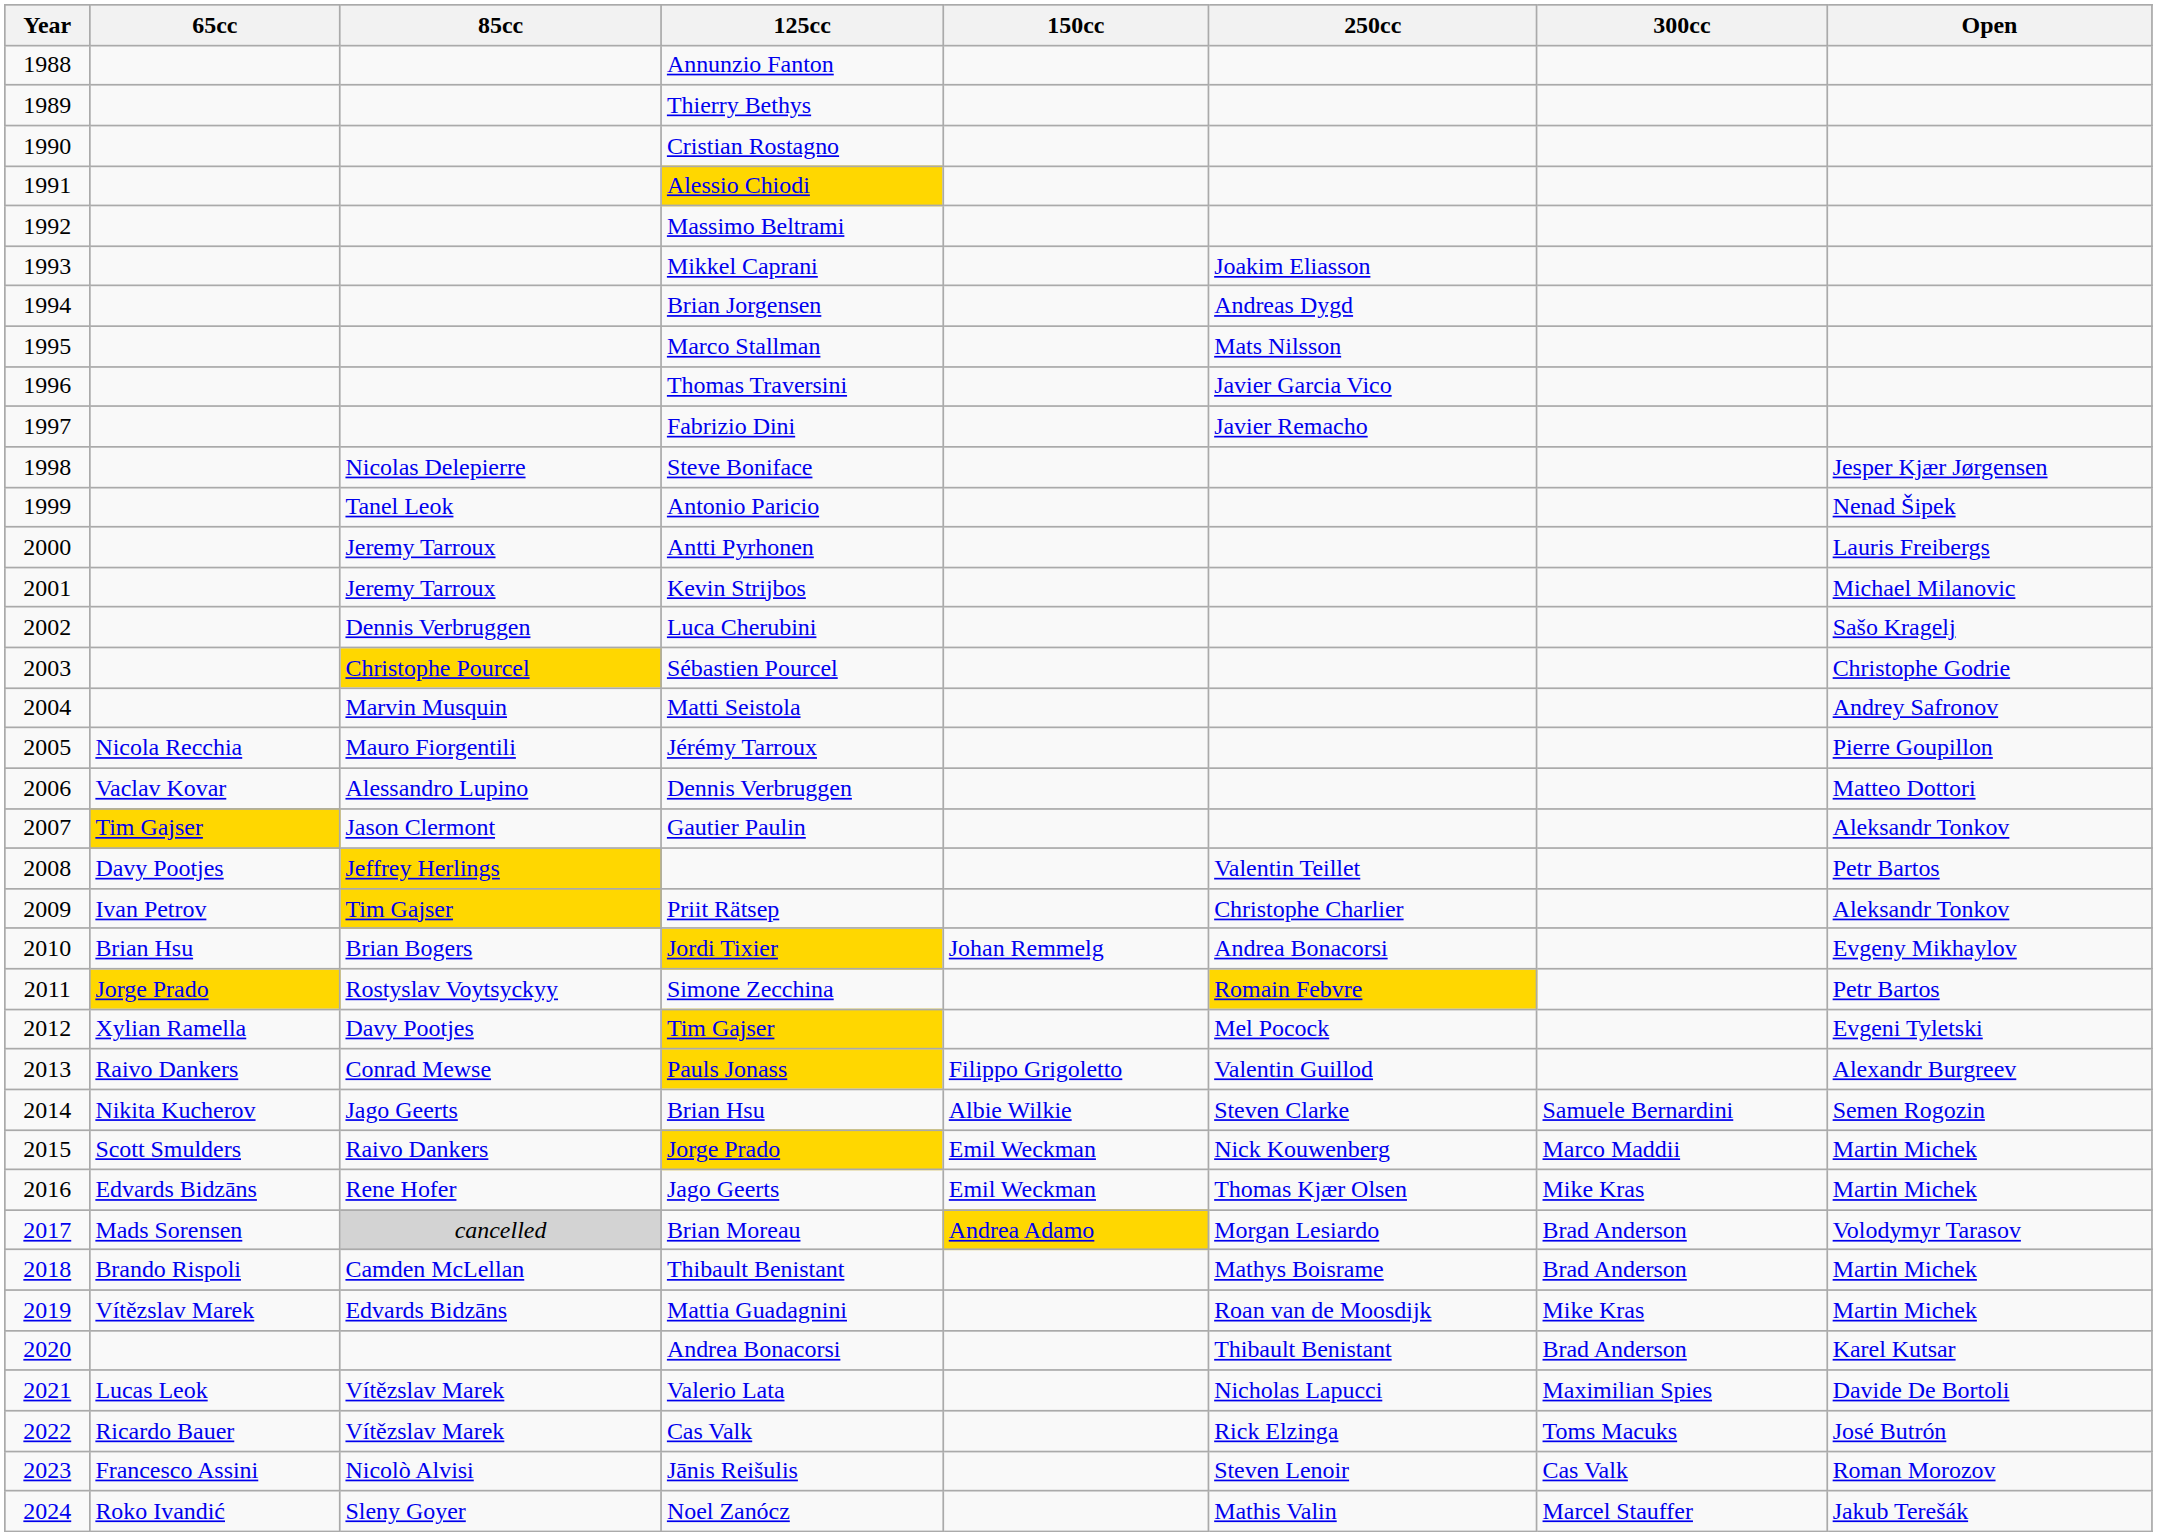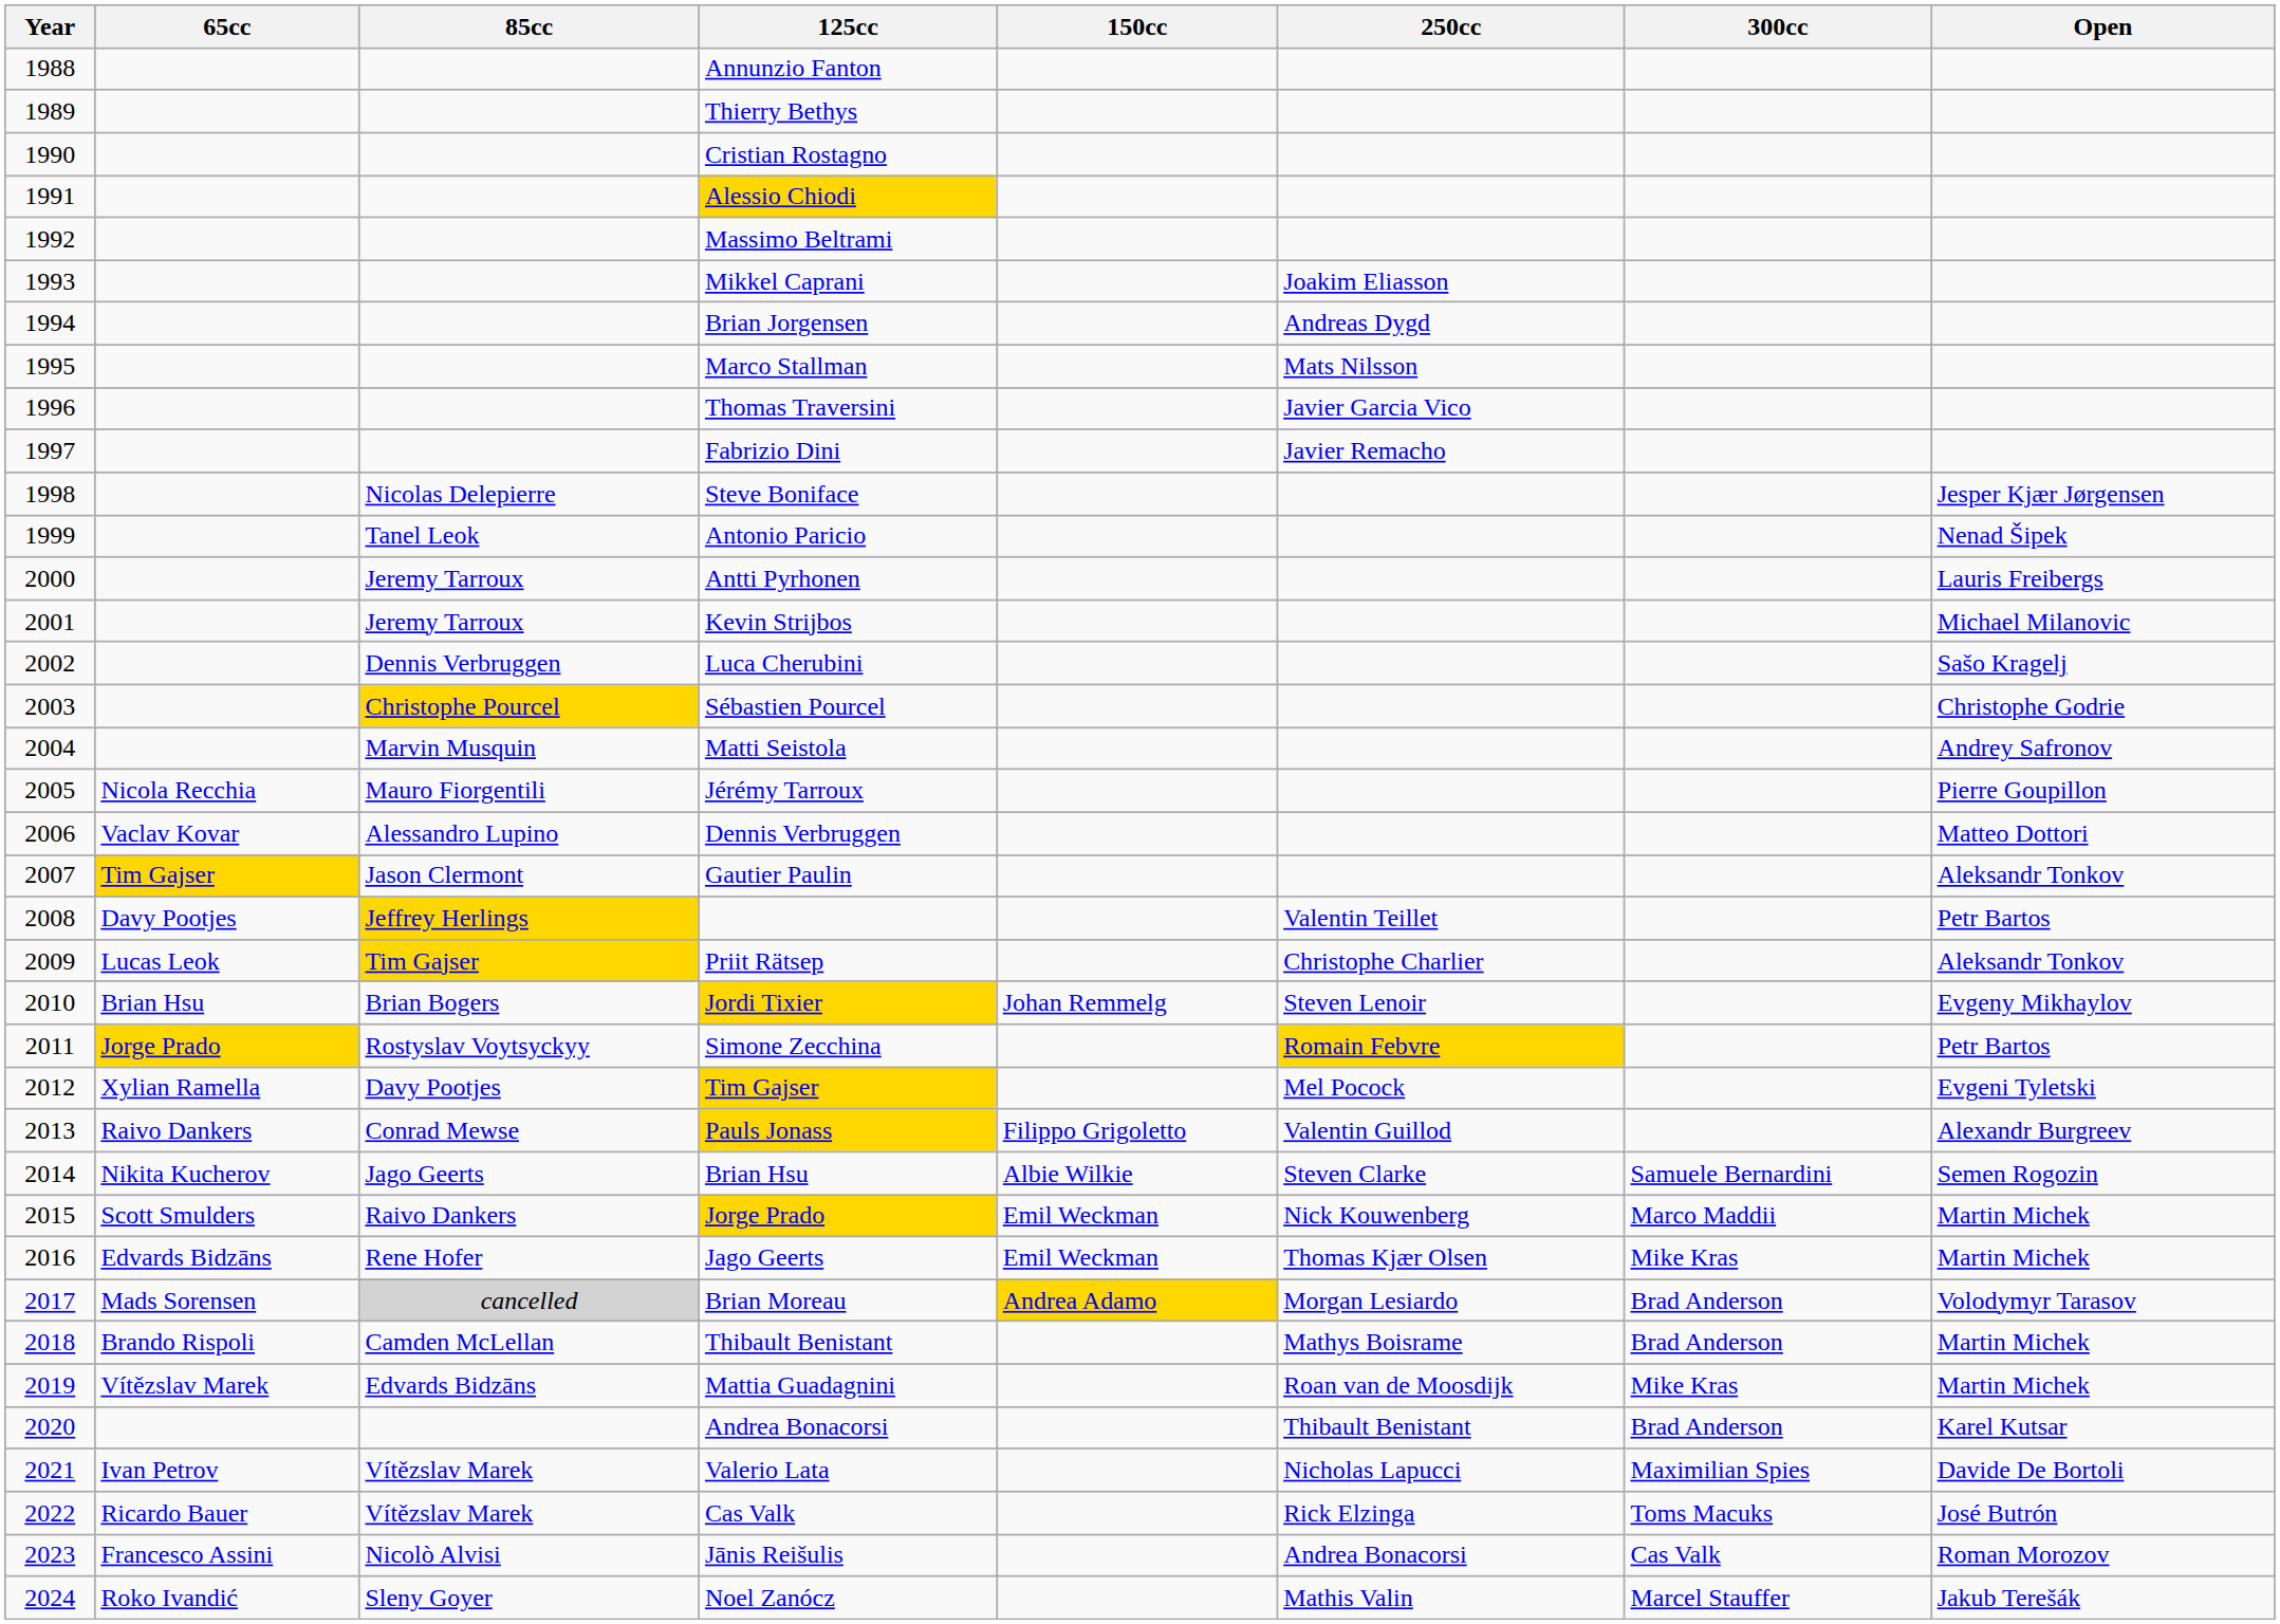 <table class="wikitable" width=100% style="font-size:88%; text-align:left;">
 <tr>
 <th>Year</th>
 <th>65cc</th>
 <th>85cc</th>
 <th>125cc</th>
 <th>150cc</th>
 <th>250cc</th>
 <th>300cc</th>
 <th>Open</th>
 </tr>
 <tr>
 <td align=center>1988</td>
 <td></td>
 <td></td>
 <td> <a href='#'>Annunzio Fanton</a></td>
 <td></td>
 <td></td>
 <td></td>
 <td></td>
 </tr>
 <tr>
 <td align=center>1989</td>
 <td></td>
 <td></td>
 <td> <a href='#'>Thierry Bethys</a></td>
 <td></td>
 <td></td>
 <td></td>
 <td></td>
 </tr>
 <tr>
 <td align=center>1990</td>
 <td></td>
 <td></td>
 <td> <a href='#'>Cristian Rostagno</a></td>
 <td></td>
 <td></td>
 <td></td>
 <td></td>
 </tr>
 <tr>
 <td align=center>1991</td>
 <td></td>
 <td></td>
 <td bgcolor=gold> <a href='#'>Alessio Chiodi</a></td>
 <td></td>
 <td></td>
 <td></td>
 <td></td>
 </tr>
 <tr>
 <td align=center>1992</td>
 <td></td>
 <td></td>
 <td> <a href='#'>Massimo Beltrami</a></td>
 <td></td>
 <td></td>
 <td></td>
 <td></td>
 </tr>
 <tr>
 <td align=center>1993</td>
 <td></td>
 <td></td>
 <td> <a href='#'>Mikkel Caprani</a></td>
 <td></td>
 <td> <a href='#'>Joakim Eliasson</a></td>
 <td></td>
 <td></td>
 </tr>
 <tr>
 <td align=center>1994</td>
 <td></td>
 <td></td>
 <td> <a href='#'>Brian Jorgensen</a></td>
 <td></td>
 <td> <a href='#'>Andreas Dygd</a></td>
 <td></td>
 <td></td>
 </tr>
 <tr>
 <td align=center>1995</td>
 <td></td>
 <td></td>
 <td> <a href='#'>Marco Stallman</a></td>
 <td></td>
 <td> <a href='#'>Mats Nilsson</a></td>
 <td></td>
 <td></td>
 </tr>
 <tr>
 <td align=center>1996</td>
 <td></td>
 <td></td>
 <td> <a href='#'>Thomas Traversini</a></td>
 <td></td>
 <td> <a href='#'>Javier Garcia Vico</a></td>
 <td></td>
 <td></td>
 </tr>
 <tr>
 <td align=center>1997</td>
 <td></td>
 <td></td>
 <td> <a href='#'>Fabrizio Dini</a></td>
 <td></td>
 <td> <a href='#'>Javier Remacho</a></td>
 <td></td>
 <td></td>
 </tr>
 <tr>
 <td align=center>1998</td>
 <td></td>
 <td> <a href='#'>Nicolas Delepierre</a></td>
 <td> <a href='#'>Steve Boniface</a></td>
 <td></td>
 <td></td>
 <td></td>
 <td> <a href='#'>Jesper Kjær Jørgensen</a></td>
 </tr>
 <tr>
 <td align=center>1999</td>
 <td></td>
 <td> <a href='#'>Tanel Leok</a></td>
 <td> <a href='#'>Antonio Paricio</a></td>
 <td></td>
 <td></td>
 <td></td>
 <td> <a href='#'>Nenad Šipek</a></td>
 </tr>
 <tr>
 <td align=center>2000</td>
 <td></td>
 <td> <a href='#'>Jeremy Tarroux</a></td>
 <td> <a href='#'>Antti Pyrhonen</a></td>
 <td></td>
 <td></td>
 <td></td>
 <td> <a href='#'>Lauris Freibergs</a></td>
 </tr>
 <tr>
 <td align=center>2001</td>
 <td></td>
 <td> <a href='#'>Jeremy Tarroux</a></td>
 <td> <a href='#'>Kevin Strijbos</a></td>
 <td></td>
 <td></td>
 <td></td>
 <td> <a href='#'>Michael Milanovic</a></td>
 </tr>
 <tr>
 <td align=center>2002</td>
 <td></td>
 <td> <a href='#'>Dennis Verbruggen</a></td>
 <td> <a href='#'>Luca Cherubini</a></td>
 <td></td>
 <td></td>
 <td></td>
 <td> <a href='#'>Sašo Kragelj</a></td>
 </tr>
 <tr>
 <td align=center>2003</td>
 <td></td>
 <td bgcolor=gold> <a href='#'>Christophe Pourcel</a></td>
 <td> <a href='#'>Sébastien Pourcel</a></td>
 <td></td>
 <td></td>
 <td></td>
 <td> <a href='#'>Christophe Godrie</a></td>
 </tr>
 <tr>
 <td align=center>2004</td>
 <td></td>
 <td> <a href='#'>Marvin Musquin</a></td>
 <td> <a href='#'>Matti Seistola</a></td>
 <td></td>
 <td></td>
 <td></td>
 <td> <a href='#'>Andrey Safronov</a></td>
 </tr>
 <tr>
 <td align=center>2005</td>
 <td> <a href='#'>Nicola Recchia</a></td>
 <td> <a href='#'>Mauro Fiorgentili</a></td>
 <td> <a href='#'>Jérémy Tarroux</a></td>
 <td></td>
 <td></td>
 <td></td>
 <td> <a href='#'>Pierre Goupillon</a></td>
 </tr>
 <tr>
 <td align=center>2006</td>
 <td> <a href='#'>Vaclav Kovar</a></td>
 <td> <a href='#'>Alessandro Lupino</a></td>
 <td> <a href='#'>Dennis Verbruggen</a></td>
 <td></td>
 <td></td>
 <td></td>
 <td> <a href='#'>Matteo Dottori</a></td>
 </tr>
 <tr>
 <td align=center>2007</td>
 <td bgcolor=gold> <a href='#'>Tim Gajser</a></td>
 <td> <a href='#'>Jason Clermont</a></td>
 <td> <a href='#'>Gautier Paulin</a></td>
 <td></td>
 <td></td>
 <td></td>
 <td> <a href='#'>Aleksandr Tonkov</a></td>
 </tr>
 <tr>
 <td align=center>2008</td>
 <td> <a href='#'>Davy Pootjes</a></td>
 <td bgcolor=gold> <a href='#'>Jeffrey Herlings</a></td>
 <td></td>
 <td></td>
 <td> <a href='#'>Valentin Teillet</a></td>
 <td></td>
 <td> <a href='#'>Petr Bartos</a></td>
 </tr>
 <tr>
 <td align=center>2009</td>
-<td> <a href='#'>Ivan Petrov</a></td>
+<td> <a href='#'>Lucas Leok</a></td>
 <td bgcolor=gold> <a href='#'>Tim Gajser</a></td>
 <td> <a href='#'>Priit Rätsep</a></td>
 <td></td>
 <td> <a href='#'>Christophe Charlier</a></td>
 <td></td>
 <td> <a href='#'>Aleksandr Tonkov</a></td>
 </tr>
 <tr>
 <td align=center>2010</td>
 <td> <a href='#'>Brian Hsu</a></td>
 <td> <a href='#'>Brian Bogers</a></td>
 <td bgcolor=gold> <a href='#'>Jordi Tixier</a></td>
 <td> <a href='#'>Johan Remmelg</a></td>
-<td> <a href='#'>Andrea Bonacorsi</a></td>
+<td> <a href='#'>Steven Lenoir</a></td>
 <td></td>
 <td> <a href='#'>Evgeny Mikhaylov</a></td>
 </tr>
 <tr>
 <td align=center>2011</td>
 <td bgcolor=gold> <a href='#'>Jorge Prado</a></td>
 <td> <a href='#'>Rostyslav Voytsyckyy</a></td>
 <td> <a href='#'>Simone Zecchina</a></td>
 <td></td>
 <td bgcolor=gold> <a href='#'>Romain Febvre</a></td>
 <td></td>
 <td> <a href='#'>Petr Bartos</a></td>
 </tr>
 <tr>
 <td align=center>2012</td>
 <td> <a href='#'>Xylian Ramella</a></td>
 <td> <a href='#'>Davy Pootjes</a></td>
 <td bgcolor=gold> <a href='#'>Tim Gajser</a></td>
 <td></td>
 <td> <a href='#'>Mel Pocock</a></td>
 <td></td>
 <td> <a href='#'>Evgeni Tyletski</a></td>
 </tr>
 <tr>
 <td align=center>2013</td>
 <td> <a href='#'>Raivo Dankers</a></td>
 <td> <a href='#'>Conrad Mewse</a></td>
 <td bgcolor=gold> <a href='#'>Pauls Jonass</a></td>
 <td> <a href='#'>Filippo Grigoletto</a></td>
 <td> <a href='#'>Valentin Guillod</a></td>
 <td></td>
 <td> <a href='#'>Alexandr Burgreev</a></td>
 </tr>
 <tr>
 <td align=center>2014</td>
 <td> <a href='#'>Nikita Kucherov</a></td>
 <td> <a href='#'>Jago Geerts</a></td>
 <td> <a href='#'>Brian Hsu</a></td>
 <td> <a href='#'>Albie Wilkie</a></td>
 <td> <a href='#'>Steven Clarke</a></td>
 <td> <a href='#'>Samuele Bernardini</a></td>
 <td> <a href='#'>Semen Rogozin</a></td>
 </tr>
 <tr>
 <td align=center>2015</td>
 <td> <a href='#'>Scott Smulders</a></td>
 <td> <a href='#'>Raivo Dankers</a></td>
 <td bgcolor=gold> <a href='#'>Jorge Prado</a></td>
 <td> <a href='#'>Emil Weckman</a></td>
 <td> <a href='#'>Nick Kouwenberg</a></td>
 <td> <a href='#'>Marco Maddii</a></td>
 <td> <a href='#'>Martin Michek</a></td>
 </tr>
 <tr>
 <td align=center>2016</td>
 <td> <a href='#'>Edvards Bidzāns</a></td>
 <td> <a href='#'>Rene Hofer</a></td>
 <td> <a href='#'>Jago Geerts</a></td>
 <td> <a href='#'>Emil Weckman</a></td>
 <td> <a href='#'>Thomas Kjær Olsen</a></td>
 <td> <a href='#'>Mike Kras</a></td>
 <td> <a href='#'>Martin Michek</a></td>
 </tr>
 <tr>
 <td align=center><a href='#'>2017</a></td>
 <td> <a href='#'>Mads Sorensen</a></td>
 <td align=center bgcolor=lightgrey><em>cancelled</em></td>
 <td> <a href='#'>Brian Moreau</a></td>
 <td bgcolor=gold> <a href='#'>Andrea Adamo</a></td>
 <td> <a href='#'>Morgan Lesiardo</a></td>
 <td> <a href='#'>Brad Anderson</a></td>
 <td> <a href='#'>Volodymyr Tarasov</a></td>
 </tr>
 <tr>
 <td align=center><a href='#'>2018</a></td>
 <td> <a href='#'>Brando Rispoli</a></td>
 <td> <a href='#'>Camden McLellan</a></td>
 <td> <a href='#'>Thibault Benistant</a></td>
 <td></td>
 <td> <a href='#'>Mathys Boisrame</a></td>
 <td> <a href='#'>Brad Anderson</a></td>
 <td> <a href='#'>Martin Michek</a></td>
 </tr>
 <tr>
 <td align=center><a href='#'>2019</a></td>
 <td> <a href='#'>Vítězslav Marek</a></td>
 <td> <a href='#'>Edvards Bidzāns</a></td>
 <td> <a href='#'>Mattia Guadagnini</a></td>
 <td></td>
 <td> <a href='#'>Roan van de Moosdijk</a></td>
 <td> <a href='#'>Mike Kras</a></td>
 <td> <a href='#'>Martin Michek</a></td>
 </tr>
 <tr>
 <td align=center><a href='#'>2020</a></td>
 <td></td>
 <td></td>
 <td> <a href='#'>Andrea Bonacorsi</a></td>
 <td></td>
 <td> <a href='#'>Thibault Benistant</a></td>
 <td> <a href='#'>Brad Anderson</a></td>
 <td> <a href='#'>Karel Kutsar</a></td>
 </tr>
 <tr>
 <td align=center><a href='#'>2021</a></td>
-<td> <a href='#'>Lucas Leok</a></td>
+<td> <a href='#'>Ivan Petrov</a></td>
 <td> <a href='#'>Vítězslav Marek</a></td>
 <td> <a href='#'>Valerio Lata</a></td>
 <td></td>
 <td> <a href='#'>Nicholas Lapucci</a></td>
 <td> <a href='#'>Maximilian Spies</a></td>
 <td> <a href='#'>Davide De Bortoli</a></td>
 </tr>
 <tr>
 <td align=center><a href='#'>2022</a></td>
 <td> <a href='#'>Ricardo Bauer</a></td>
 <td> <a href='#'>Vítězslav Marek</a></td>
 <td> <a href='#'>Cas Valk</a></td>
 <td></td>
 <td> <a href='#'>Rick Elzinga</a></td>
 <td> <a href='#'>Toms Macuks</a></td>
 <td> <a href='#'>José Butrón</a></td>
 </tr>
 <tr>
 <td align=center><a href='#'>2023</a></td>
 <td> <a href='#'>Francesco Assini</a></td>
 <td> <a href='#'>Nicolò Alvisi</a></td>
 <td> <a href='#'>Jānis Reišulis</a></td>
 <td></td>
-<td> <a href='#'>Steven Lenoir</a></td>
+<td> <a href='#'>Andrea Bonacorsi</a></td>
 <td> <a href='#'>Cas Valk</a></td>
 <td> <a href='#'>Roman Morozov</a></td>
 </tr>
 <tr>
 <td align=center><a href='#'>2024</a></td>
 <td> <a href='#'>Roko Ivandić</a></td>
 <td> <a href='#'>Sleny Goyer</a></td>
 <td> <a href='#'>Noel Zanócz</a></td>
 <td></td>
 <td> <a href='#'>Mathis Valin</a></td>
 <td> <a href='#'>Marcel Stauffer</a></td>
 <td> <a href='#'>Jakub Terešák</a></td>
 </tr>
 </table>
